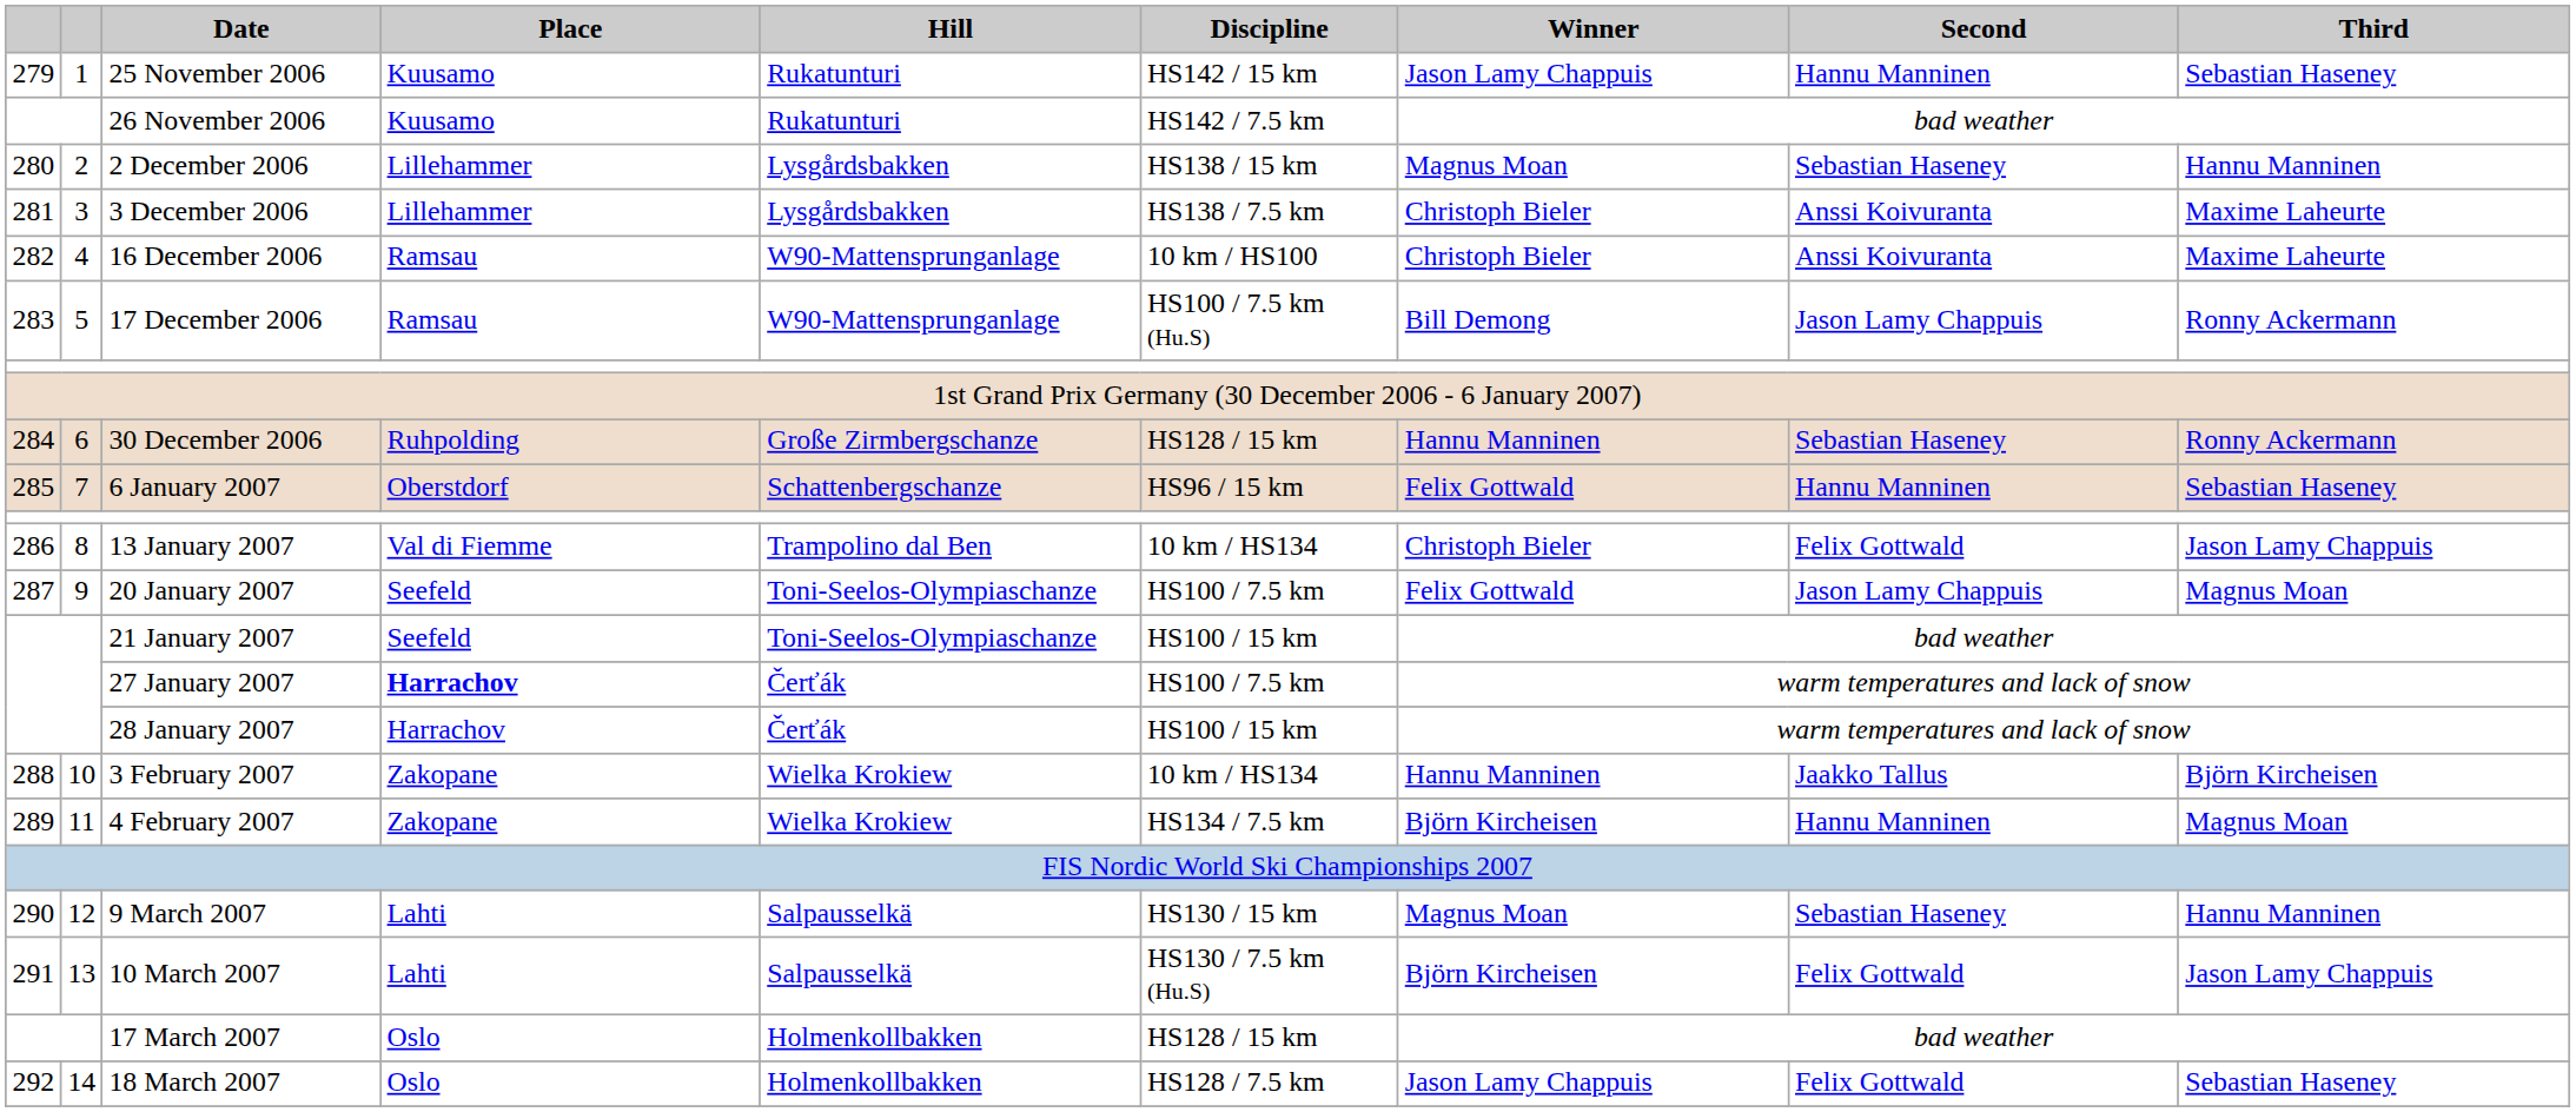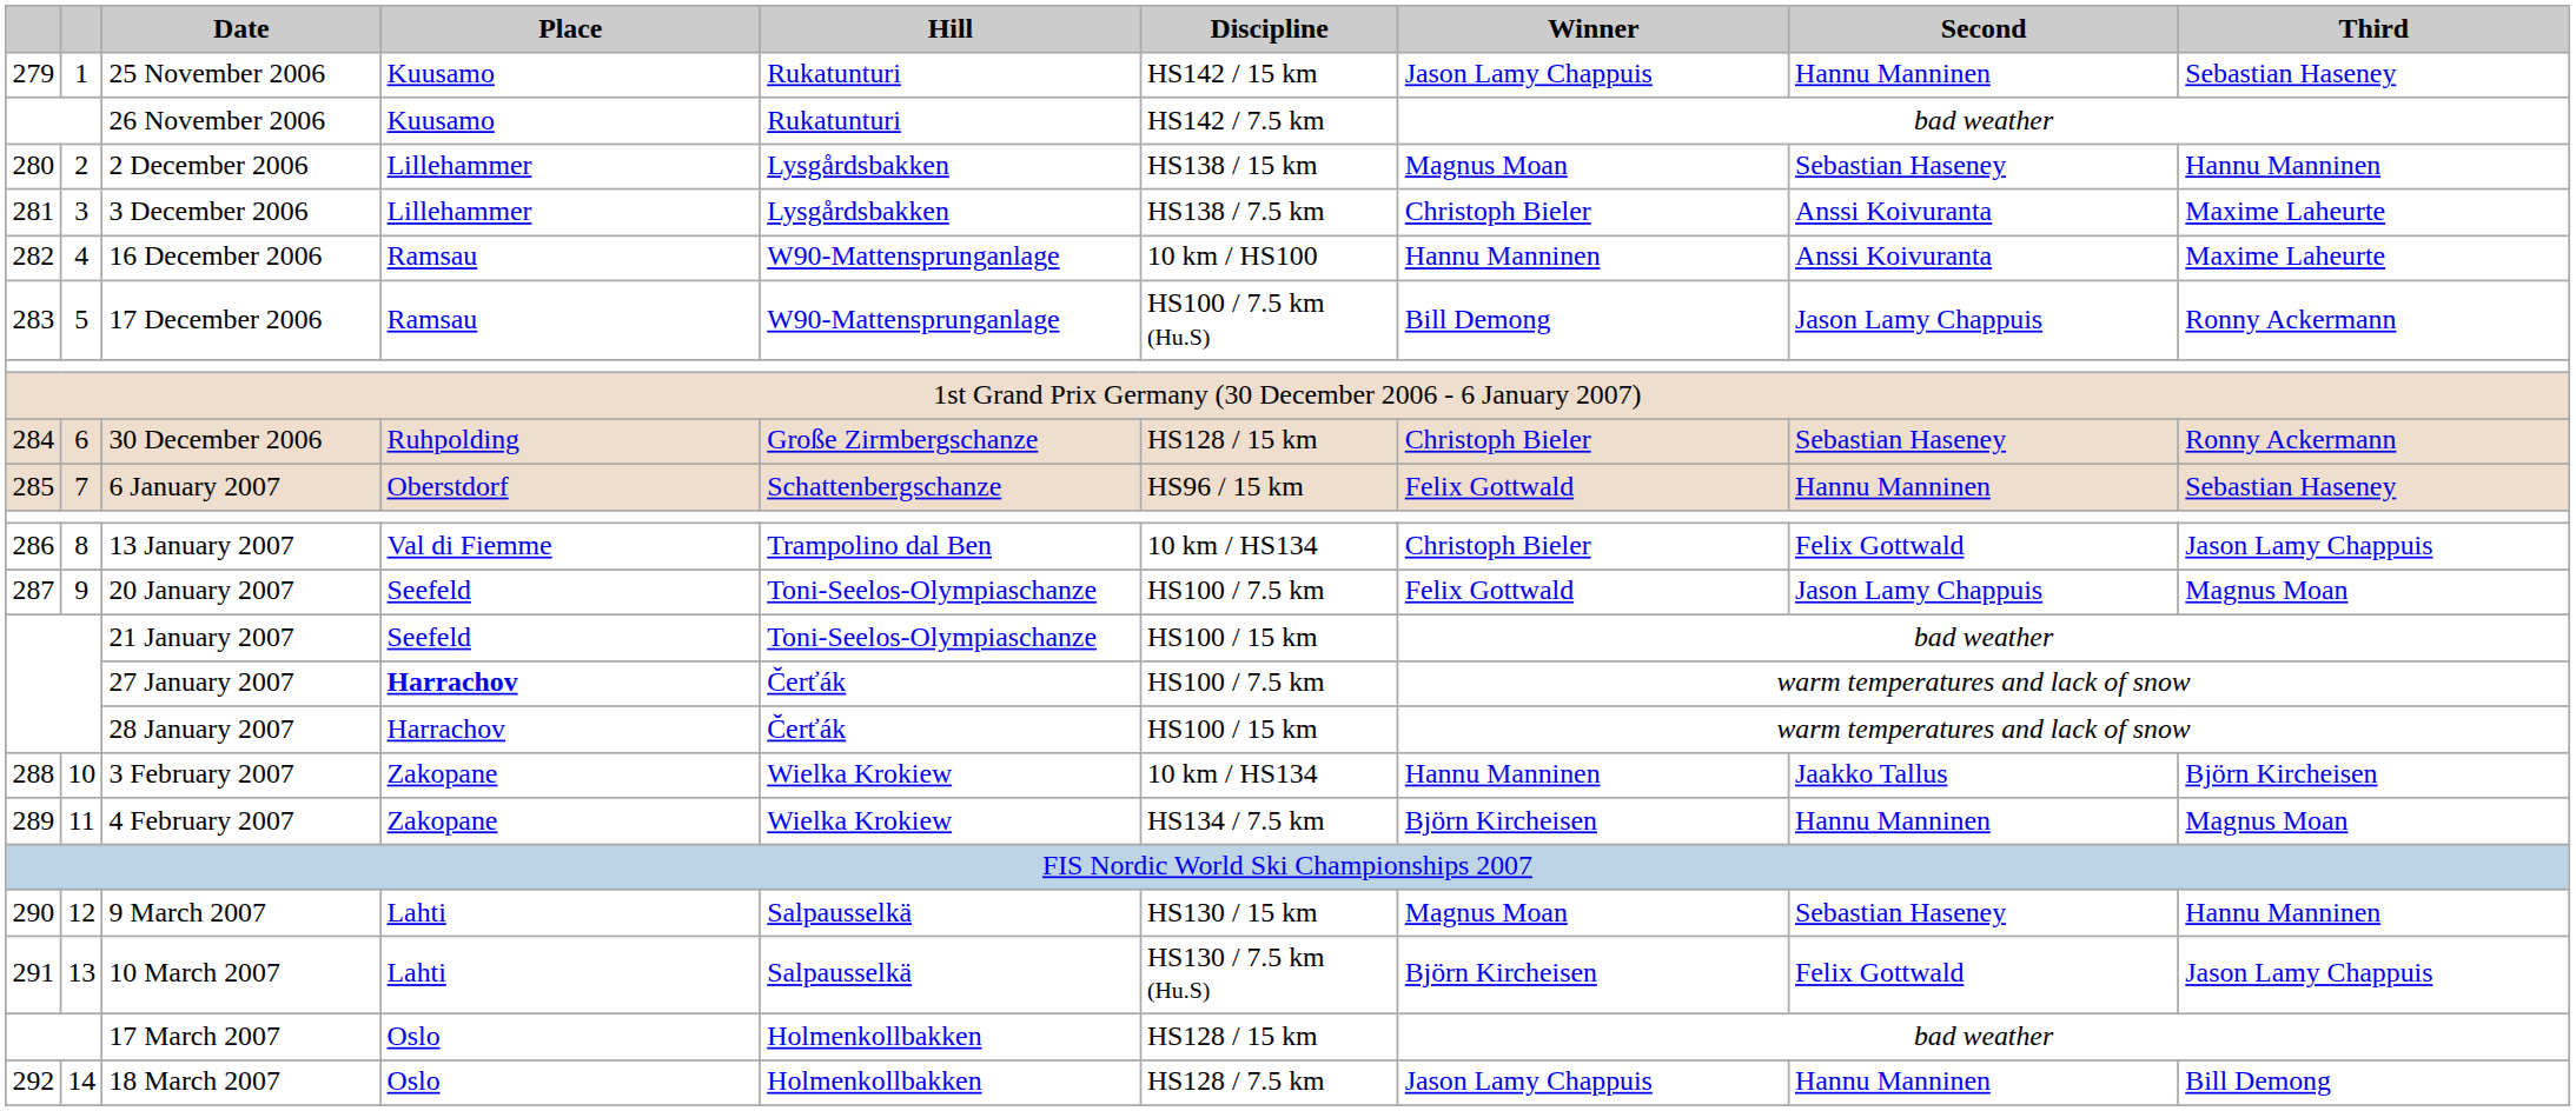 <table class="wikitable plainrowheaders" style="background:#fff; font-size:86%; line-height:16px; border:grey solid 1px; border-collapse:collapse;">
 <tr style="background:#ccc; text-align:center;">
 <th scope="col" style="background:#ccc; width=20 px;"></th>
 <th scope="col" style="background:#ccc; width=30 px;"></th>
 <th scope="col" style="background:#ccc; width:130px;">Date</th>
 <th scope="col" style="background:#ccc; width:180px;">Place</th>
 <th scope="col" style="background:#ccc; width:180px;">Hill</th>
 <th scope="col" style="background:#ccc; width:120px;">Discipline</th>
 <th scope="col" style="background:#ccc; width:185px;">Winner</th>
 <th scope="col" style="background:#ccc; width:185px;">Second</th>
 <th scope="col" style="background:#ccc; width:185px;">Third</th>
 </tr>
 <tr align="left">
 <td align=center>279</td>
 <td align=center>1</td>
 <td>25 November 2006</td>
 <td> <a href='#'>Kuusamo</a></td>
 <td><a href='#'>Rukatunturi</a></td>
 <td>HS142 / 15 km</td>
 <td> <a href='#'>Jason Lamy Chappuis</a></td>
 <td> <a href='#'>Hannu Manninen</a></td>
 <td> <a href='#'>Sebastian Haseney</a></td>
 </tr>
 <tr align="left">
 <td align=center colspan=2></td>
 <td>26 November 2006</td>
 <td> <a href='#'>Kuusamo</a></td>
 <td><a href='#'>Rukatunturi</a></td>
 <td>HS142 / 7.5 km</td>
 <td colspan="3" align="center"><em>bad weather</em></td>
 </tr>
 <tr align="left">
 <td align=center>280</td>
 <td align=center>2</td>
 <td>2 December 2006</td>
 <td> <a href='#'>Lillehammer</a></td>
 <td><a href='#'>Lysgårdsbakken</a></td>
 <td>HS138 / 15 km</td>
 <td> <a href='#'>Magnus Moan</a></td>
 <td> <a href='#'>Sebastian Haseney</a></td>
 <td> <a href='#'>Hannu Manninen</a></td>
 </tr>
 <tr align="left">
 <td align=center>281</td>
 <td align=center>3</td>
 <td>3 December 2006</td>
 <td> <a href='#'>Lillehammer</a></td>
 <td><a href='#'>Lysgårdsbakken</a></td>
 <td>HS138 / 7.5 km</td>
 <td> <a href='#'>Christoph Bieler</a></td>
 <td> <a href='#'>Anssi Koivuranta</a></td>
 <td> <a href='#'>Maxime Laheurte</a></td>
 </tr>
 <tr align="left">
 <td align=center>282</td>
 <td align=center>4</td>
 <td>16 December 2006</td>
 <td> <a href='#'>Ramsau</a></td>
 <td><a href='#'>W90-Mattensprunganlage</a></td>
 <td>10 km / HS100</td>
-<td> <a href='#'>Christoph Bieler</a></td>
+<td> <a href='#'>Hannu Manninen</a></td>
 <td> <a href='#'>Anssi Koivuranta</a></td>
 <td> <a href='#'>Maxime Laheurte</a></td>
 </tr>
 <tr align="left">
 <td align=center>283</td>
 <td align=center>5</td>
 <td>17 December 2006</td>
 <td> <a href='#'>Ramsau</a></td>
 <td><a href='#'>W90-Mattensprunganlage</a></td>
 <td>HS100 / 7.5 km <small>(Hu.S)</small></td>
 <td> <a href='#'>Bill Demong</a></td>
 <td> <a href='#'>Jason Lamy Chappuis</a></td>
 <td> <a href='#'>Ronny Ackermann</a></td>
 </tr>
 <tr>
 <td colspan=11></td>
 </tr>
 <tr bgcolor=#EFDECD>
 <td colspan="9" align=center>1st Grand Prix Germany (30 December 2006 - 6 January 2007)</td>
 </tr>
 <tr bgcolor=#EFDECD align="left">
 <td align=center>284</td>
 <td align=center>6</td>
 <td>30 December 2006</td>
 <td> <a href='#'>Ruhpolding</a></td>
 <td><a href='#'>Große Zirmbergschanze</a></td>
 <td>HS128 / 15 km</td>
-<td> <a href='#'>Hannu Manninen</a></td>
+<td> <a href='#'>Christoph Bieler</a></td>
 <td> <a href='#'>Sebastian Haseney</a></td>
 <td> <a href='#'>Ronny Ackermann</a></td>
 </tr>
 <tr bgcolor=#EFDECD align="left">
 <td align=center>285</td>
 <td align=center>7</td>
 <td>6 January 2007</td>
 <td> <a href='#'>Oberstdorf</a></td>
 <td><a href='#'>Schattenbergschanze</a></td>
 <td>HS96 / 15 km</td>
 <td> <a href='#'>Felix Gottwald</a></td>
 <td> <a href='#'>Hannu Manninen</a></td>
 <td> <a href='#'>Sebastian Haseney</a></td>
 </tr>
 <tr>
 <td colspan=11></td>
 </tr>
 <tr align="left">
 <td align=center>286</td>
 <td align=center>8</td>
 <td>13 January 2007</td>
 <td> <a href='#'>Val di Fiemme</a></td>
 <td><a href='#'>Trampolino dal Ben</a></td>
 <td>10 km / HS134</td>
 <td> <a href='#'>Christoph Bieler</a></td>
 <td> <a href='#'>Felix Gottwald</a></td>
 <td> <a href='#'>Jason Lamy Chappuis</a></td>
 </tr>
 <tr align="left">
 <td align=center>287</td>
 <td align=center>9</td>
 <td>20 January 2007</td>
 <td> <a href='#'>Seefeld</a></td>
 <td><a href='#'>Toni-Seelos-Olympiaschanze</a></td>
 <td>HS100 / 7.5 km</td>
 <td> <a href='#'>Felix Gottwald</a></td>
 <td> <a href='#'>Jason Lamy Chappuis</a></td>
 <td> <a href='#'>Magnus Moan</a></td>
 </tr>
 <tr align="left">
 <td colspan=2 rowspan=3></td>
 <td>21 January 2007</td>
 <td> <a href='#'>Seefeld</a></td>
 <td><a href='#'>Toni-Seelos-Olympiaschanze</a></td>
 <td>HS100 / 15 km</td>
 <td colspan="3" align="center"><em>bad weather</em></td>
 </tr>
 <tr align="left">
 <td>27 January 2007</td>
 <td><strong> <a href='#'>Harrachov</a></strong></td>
 <td><a href='#'>Čerťák</a></td>
 <td>HS100 / 7.5 km</td>
 <td colspan="3" align="center"><em>warm temperatures and lack of snow</em></td>
 </tr>
 <tr align="left">
 <td>28 January 2007</td>
 <td> <a href='#'>Harrachov</a></td>
 <td><a href='#'>Čerťák</a></td>
 <td>HS100 / 15 km</td>
 <td colspan="3" align="center"><em>warm temperatures and lack of snow</em></td>
 </tr>
 <tr align="left">
 <td align=center>288</td>
 <td align=center>10</td>
 <td>3 February 2007</td>
 <td> <a href='#'>Zakopane</a></td>
 <td><a href='#'>Wielka Krokiew</a></td>
 <td>10 km / HS134</td>
 <td> <a href='#'>Hannu Manninen</a></td>
 <td> <a href='#'>Jaakko Tallus</a></td>
 <td> <a href='#'>Björn Kircheisen</a></td>
 </tr>
 <tr align="left">
 <td align=center>289</td>
 <td align=center>11</td>
 <td>4 February 2007</td>
 <td> <a href='#'>Zakopane</a></td>
 <td><a href='#'>Wielka Krokiew</a></td>
 <td>HS134 / 7.5 km</td>
 <td> <a href='#'>Björn Kircheisen</a></td>
 <td> <a href='#'>Hannu Manninen</a></td>
 <td> <a href='#'>Magnus Moan</a></td>
 </tr>
 <tr bgcolor=#BCD4E6>
 <td colspan="9" align="center"><a href='#'>FIS Nordic World Ski Championships 2007</a></td>
 </tr>
 <tr align="left">
 <td align=center>290</td>
 <td align=center>12</td>
 <td>9 March 2007</td>
 <td> <a href='#'>Lahti</a></td>
 <td><a href='#'>Salpausselkä</a></td>
 <td>HS130 / 15 km</td>
 <td> <a href='#'>Magnus Moan</a></td>
 <td> <a href='#'>Sebastian Haseney</a></td>
 <td> <a href='#'>Hannu Manninen</a></td>
 </tr>
 <tr align="left">
 <td align=center>291</td>
 <td align=center>13</td>
 <td>10 March 2007</td>
 <td> <a href='#'>Lahti</a></td>
 <td><a href='#'>Salpausselkä</a></td>
 <td>HS130 / 7.5 km <small>(Hu.S)</small></td>
 <td> <a href='#'>Björn Kircheisen</a></td>
 <td> <a href='#'>Felix Gottwald</a></td>
 <td> <a href='#'>Jason Lamy Chappuis</a></td>
 </tr>
 <tr align="left">
 <td colspan=2></td>
 <td>17 March 2007</td>
 <td> <a href='#'>Oslo</a></td>
 <td><a href='#'>Holmenkollbakken</a></td>
 <td>HS128 / 15 km</td>
 <td colspan="3" align="center"><em>bad weather</em></td>
 </tr>
 <tr align="left">
 <td align=center>292</td>
 <td align=center>14</td>
 <td>18 March 2007</td>
 <td> <a href='#'>Oslo</a></td>
 <td><a href='#'>Holmenkollbakken</a></td>
 <td>HS128 / 7.5 km</td>
 <td> <a href='#'>Jason Lamy Chappuis</a></td>
-<td> <a href='#'>Felix Gottwald</a></td>
-<td> <a href='#'>Sebastian Haseney</a></td>
+<td> <a href='#'>Hannu Manninen</a></td>
+<td> <a href='#'>Bill Demong</a></td>
 </tr>
 </table>
